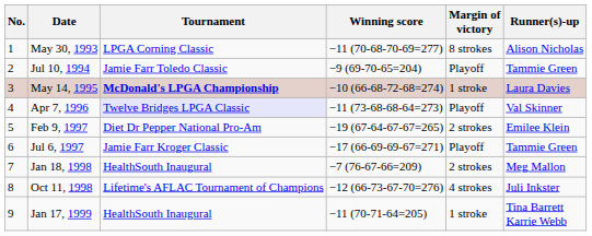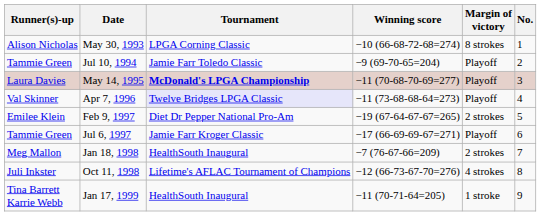 <table class="wikitable" style="font-size:95%;">
 <tr>
-<th>No.</th>
+<th>Runner(s)-up</th>
 <th>Date</th>
 <th>Tournament</th>
 <th>Winning score</th>
 <th>Margin of<br>victory</th>
-<th>Runner(s)-up</th>
+<th>No.</th>
 </tr>
 <tr>
-<td>1</td>
+<td> <a href='#'>Alison Nicholas</a></td>
 <td>May 30, <a href='#'>1993</a></td>
 <td><a href='#'>LPGA Corning Classic</a></td>
-<td>−11 (70-68-70-69=277)</td>
+<td>−10 (66-68-72-68=274)</td>
 <td>8 strokes</td>
-<td> <a href='#'>Alison Nicholas</a></td>
+<td>1</td>
 </tr>
 <tr>
-<td>2</td>
+<td> <a href='#'>Tammie Green</a></td>
 <td>Jul 10, <a href='#'>1994</a></td>
 <td><a href='#'>Jamie Farr Toledo Classic</a></td>
 <td>−9 (69-70-65=204)</td>
 <td>Playoff</td>
-<td> <a href='#'>Tammie Green</a></td>
+<td>2</td>
 </tr>
 <tr style="background:#e5d1cb;">
-<td>3</td>
+<td> <a href='#'>Laura Davies</a></td>
 <td>May 14, <a href='#'>1995</a></td>
 <td><strong><a href='#'>McDonald's LPGA Championship</a></strong></td>
-<td>−10 (66-68-72-68=274)</td>
-<td>1 stroke</td>
-<td> <a href='#'>Laura Davies</a></td>
+<td>−11 (70-68-70-69=277)</td>
+<td>Playoff</td>
+<td>3</td>
 </tr>
 <tr>
-<td>4</td>
+<td> <a href='#'>Val Skinner</a></td>
 <td>Apr 7, <a href='#'>1996</a></td>
 <td style="background: lavender;"><a href='#'>Twelve Bridges LPGA Classic</a></td>
 <td>−11 (73-68-68-64=273)</td>
 <td>Playoff</td>
-<td> <a href='#'>Val Skinner</a></td>
+<td>4</td>
 </tr>
 <tr>
-<td>5</td>
+<td> <a href='#'>Emilee Klein</a></td>
 <td>Feb 9, <a href='#'>1997</a></td>
 <td><a href='#'>Diet Dr Pepper National Pro-Am</a></td>
 <td>−19 (67-64-67-67=265)</td>
 <td>2 strokes</td>
-<td> <a href='#'>Emilee Klein</a></td>
+<td>5</td>
 </tr>
 <tr>
-<td>6</td>
+<td> <a href='#'>Tammie Green</a></td>
 <td>Jul 6, <a href='#'>1997</a></td>
 <td><a href='#'>Jamie Farr Kroger Classic</a></td>
 <td>−17 (66-69-69-67=271)</td>
 <td>Playoff</td>
-<td> <a href='#'>Tammie Green</a></td>
+<td>6</td>
 </tr>
 <tr>
-<td>7</td>
+<td> <a href='#'>Meg Mallon</a></td>
 <td>Jan 18, <a href='#'>1998</a></td>
 <td><a href='#'>HealthSouth Inaugural</a></td>
 <td>−7 (76-67-66=209)</td>
 <td>2 strokes</td>
-<td> <a href='#'>Meg Mallon</a></td>
+<td>7</td>
 </tr>
 <tr>
-<td>8</td>
+<td> <a href='#'>Juli Inkster</a></td>
 <td>Oct 11, <a href='#'>1998</a></td>
 <td><a href='#'>Lifetime's AFLAC Tournament of Champions</a></td>
 <td>−12 (66-73-67-70=276)</td>
 <td>4 strokes</td>
-<td> <a href='#'>Juli Inkster</a></td>
+<td>8</td>
 </tr>
 <tr>
-<td>9</td>
+<td> <a href='#'>Tina Barrett</a><br> <a href='#'>Karrie Webb</a></td>
 <td>Jan 17, <a href='#'>1999</a></td>
 <td><a href='#'>HealthSouth Inaugural</a></td>
 <td>−11 (70-71-64=205)</td>
 <td>1 stroke</td>
-<td> <a href='#'>Tina Barrett</a><br> <a href='#'>Karrie Webb</a></td>
+<td>9</td>
 </tr>
 </table>
